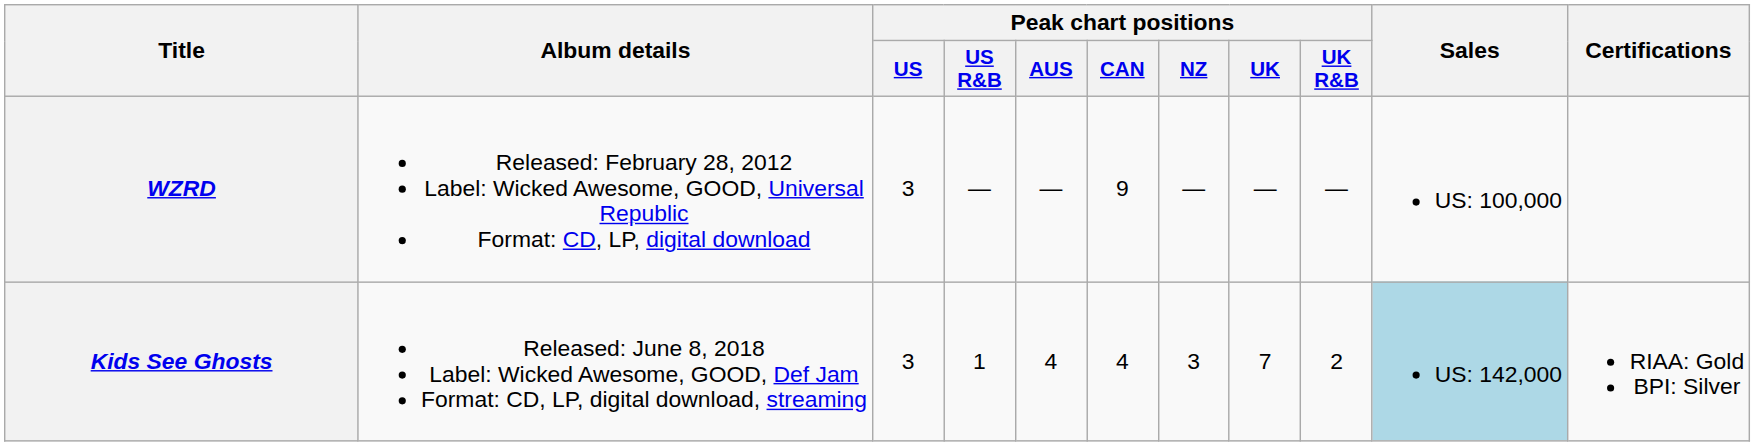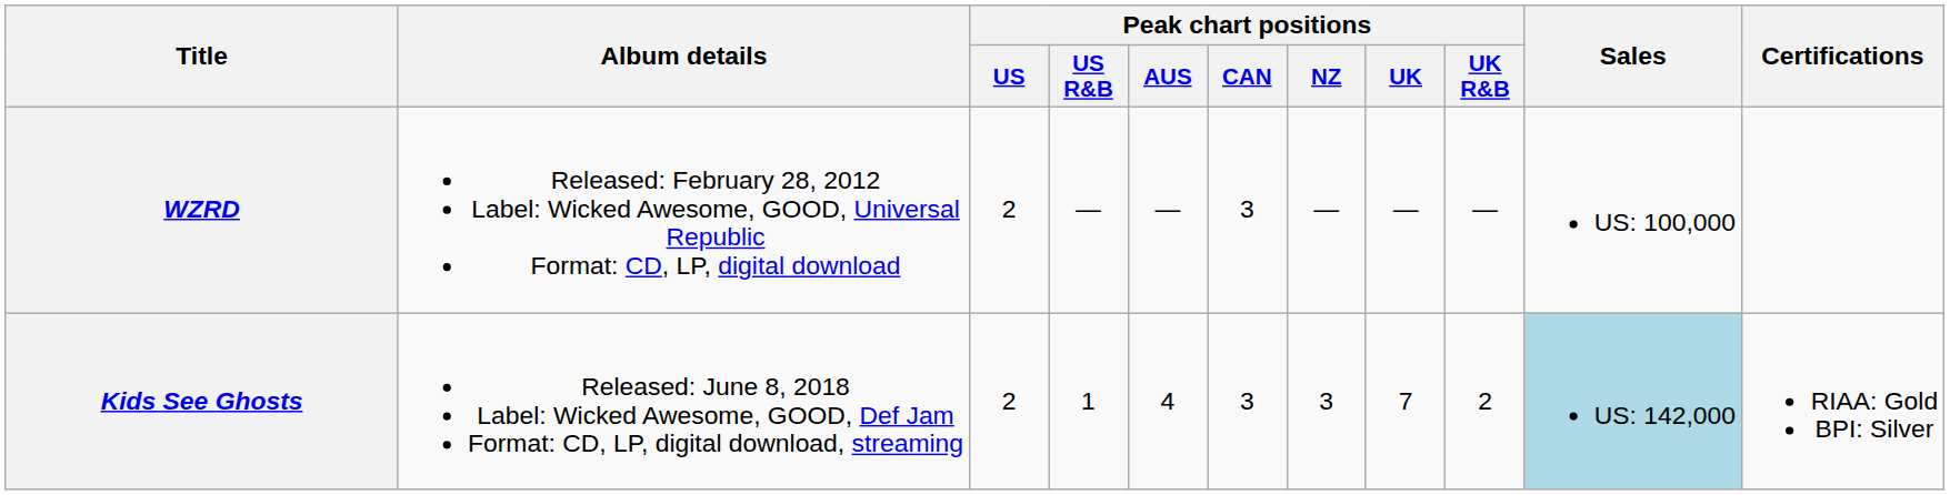 <table class="wikitable plainrowheaders" style="text-align:center;">
 <tr>
 <th scope="col" rowspan="2" style="width:15em;">Title</th>
 <th scope="col" rowspan="2" style="width:22em;">Album details</th>
 <th scope="col" colspan="7">Peak chart positions</th>
 <th scope="col" rowspan="2">Sales</th>
 <th scope="col" rowspan="2">Certifications</th>
 </tr>
 <tr>
 <th scope="col" style="width:3em;font-size:90%;"><a href='#'>US</a><br></th>
 <th scope="col" style="width:3em;font-size:90%;"><a href='#'>US <br>R&B</a></th>
 <th scope="col" style="width:3em;font-size:90%;"><a href='#'>AUS</a><br></th>
 <th scope="col" style="width:3em;font-size:90%;"><a href='#'>CAN</a></th>
 <th scope="col" style="width:3em;font-size:90%;"><a href='#'>NZ</a><br></th>
 <th scope="col" style="width:3em;font-size:90%;"><a href='#'>UK</a><br></th>
 <th scope="col" style="width:3em;font-size:90%;"><a href='#'>UK <br>R&B</a><br></th>
 </tr>
 <tr>
 <th scope="row"><em><a href='#'>WZRD</a></em><br></th>
 <td><br><ul><li>Released: February 28, 2012</li><li>Label: Wicked Awesome, GOOD, <a href='#'>Universal Republic</a></li><li>Format: <a href='#'>CD</a>, LP, <a href='#'>digital download</a></li></ul></td>
-<td>3</td>
+<td>2</td>
 <td>—</td>
 <td>—</td>
-<td>9</td>
+<td>3</td>
 <td>—</td>
 <td>—</td>
 <td>—</td>
 <td><br><ul><li>US: 100,000</li></ul></td>
 <td></td>
 </tr>
 <tr>
 <th scope="row"><em><a href='#'>Kids See Ghosts</a></em><br></th>
 <td><br><ul><li>Released: June 8, 2018</li><li>Label: Wicked Awesome, GOOD, <a href='#'>Def Jam</a></li><li>Format: CD, LP, digital download, <a href='#'>streaming</a></li></ul></td>
-<td>3</td>
+<td>2</td>
 <td>1</td>
 <td>4</td>
-<td>4</td>
+<td>3</td>
 <td>3</td>
 <td>7</td>
 <td>2</td>
 <td style="background: lightblue;"><br><ul><li>US: 142,000</li></ul></td>
 <td><br><ul><li>RIAA: Gold</li><li>BPI: Silver</li></ul></td>
 </tr>
 </table>
